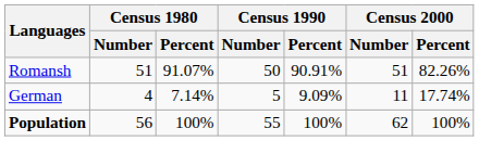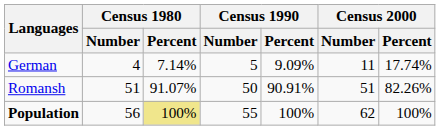 <table class="wikitable">
 <tr ---->
 <th rowspan="2">Languages</th>
 <th colspan="2">Census 1980</th>
 <th colspan="2">Census 1990</th>
 <th colspan="2">Census 2000</th>
 </tr>
 <tr ---->
 <th>Number</th>
 <th>Percent</th>
 <th>Number</th>
 <th>Percent</th>
 <th>Number</th>
 <th>Percent</th>
 </tr>
 <tr ---->
+<td><a href='#'>German</a></td>
+<td align=right>4</td>
+<td align=right>7.14%</td>
+<td align=right>5</td>
+<td align=right>9.09%</td>
+<td align=right>11</td>
+<td align=right>17.74%</td>
+</tr>
+<tr ---->
 <td><a href='#'>Romansh</a></td>
 <td align=right>51</td>
 <td align=right>91.07%</td>
 <td align=right>50</td>
 <td align=right>90.91%</td>
 <td align=right>51</td>
 <td align=right>82.26%</td>
 </tr>
 <tr ---->
-<td><a href='#'>German</a></td>
-<td align=right>4</td>
-<td align=right>7.14%</td>
-<td align=right>5</td>
-<td align=right>9.09%</td>
-<td align=right>11</td>
-<td align=right>17.74%</td>
-</tr>
-<tr ---->
 <td><strong>Population</strong></td>
 <td align=right>56</td>
-<td align=right>100%</td>
+<td align=right style="background: khaki;">100%</td>
 <td align=right>55</td>
 <td align=right>100%</td>
 <td align=right>62</td>
 <td align=right>100%</td>
 </tr>
 </table>
